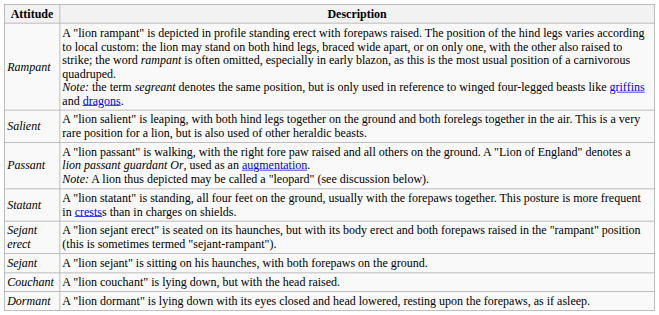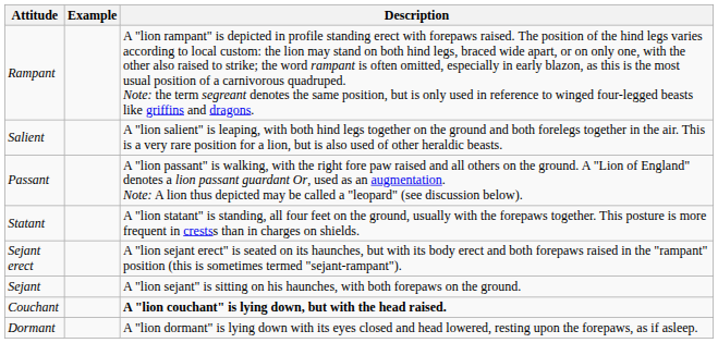 <table class="wikitable">
 <tr>
 <th>Attitude</th>
+<th>Example</th>
 <th>Description</th>
 </tr>
 <tr>
 <td><em>Rampant</em></td>
+<td></td>
 <td>A "lion rampant" is depicted in profile standing erect with forepaws raised. The position of the hind legs varies according to local custom: the lion may stand on both hind legs, braced wide apart, or on only one, with the other also raised to strike; the word <em>rampant</em> is often omitted, especially in early blazon, as this is the most usual position of a carnivorous quadruped.<br><em>Note:</em> the term <em>segreant</em> denotes the same position, but is only used in reference to winged four-legged beasts like <a href='#'>griffins</a> and <a href='#'>dragons</a>.</td>
 </tr>
 <tr>
 <td><em>Salient</em></td>
+<td></td>
 <td>A "lion salient" is leaping, with both hind legs together on the ground and both forelegs together in the air. This is a very rare position for a lion, but is also used of other heraldic beasts.</td>
 </tr>
 <tr>
 <td><em>Passant</em></td>
+<td></td>
 <td>A "lion passant" is walking, with the right fore paw raised and all others on the ground. A "Lion of England" denotes a <em>lion passant guardant Or</em>, used as an <a href='#'>augmentation</a>.<br><em>Note:</em> A lion thus depicted may be called a "leopard" (see discussion below).</td>
 </tr>
 <tr>
 <td><em>Statant</em></td>
+<td></td>
 <td>A "lion statant" is standing, all four feet on the ground, usually with the forepaws together. This posture is more frequent in <a href='#'>crests</a>s than in charges on shields.</td>
 </tr>
 <tr>
 <td><em>Sejant erect</em></td>
+<td></td>
 <td>A "lion sejant erect" is seated on its haunches, but with its body erect and both forepaws raised in the "rampant" position (this is sometimes termed "sejant-rampant").</td>
 </tr>
 <tr>
 <td><em>Sejant</em></td>
+<td></td>
 <td>A "lion sejant" is sitting on his haunches, with both forepaws on the ground.</td>
 </tr>
 <tr>
 <td><em>Couchant</em></td>
-<td>A "lion couchant" is lying down, but with the head raised.</td>
+<td></td>
+<td><strong>A "lion couchant" is lying down, but with the head raised.</strong></td>
 </tr>
 <tr>
 <td><em>Dormant</em></td>
+<td></td>
 <td>A "lion dormant" is lying down with its eyes closed and head lowered, resting upon the forepaws, as if asleep.</td>
 </tr>
 </table>
